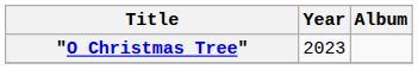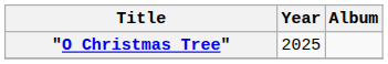 <table class="wikitable plainrowheaders" style="text-align:center;">
 <tr>
 <th scope="col" style="width:16em;">Title</th>
 <th scope="col">Year</th>
 <th scope="col">Album</th>
 </tr>
 <tr>
 <th scope="row">"<a href='#'>O Christmas Tree</a>"</th>
-<td>2023</td>
+<td>2025</td>
 <td></td>
 </tr>
 <tr>
 </tr>
 </table>
